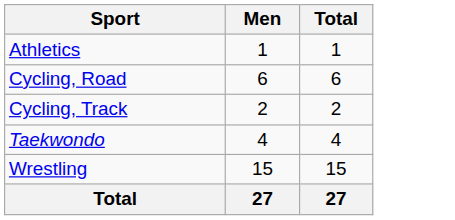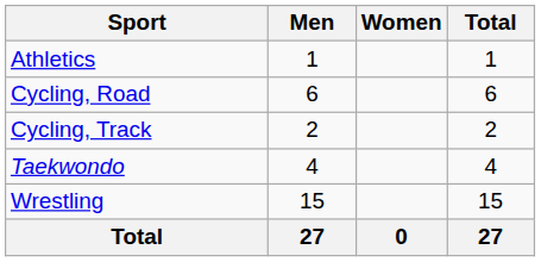 <table class="wikitable sortable" style="text-align:center;">
 <tr>
 <th width=180>Sport</th>
 <th width=55>Men</th>
+<th width=55>Women</th>
 <th width=55>Total</th>
 </tr>
 <tr>
 <td align=left><a href='#'>Athletics</a></td>
 <td>1</td>
+<td></td>
 <td>1</td>
 </tr>
 <tr>
 <td align=left><a href='#'>Cycling, Road</a></td>
 <td>6</td>
+<td></td>
 <td>6</td>
 </tr>
 <tr>
 <td align=left><a href='#'>Cycling, Track</a></td>
 <td>2</td>
+<td></td>
 <td>2</td>
 </tr>
 <tr>
 <td align=left><em><a href='#'>Taekwondo</a></em></td>
 <td>4</td>
+<td></td>
 <td>4</td>
 </tr>
 <tr>
 <td align=left><a href='#'>Wrestling</a></td>
 <td>15</td>
+<td></td>
 <td>15</td>
 </tr>
 <tr class="sortbottom">
 <th>Total</th>
 <th>27</th>
+<th>0</th>
 <th>27</th>
 </tr>
 </table>
